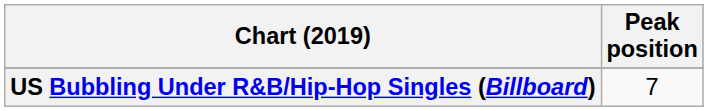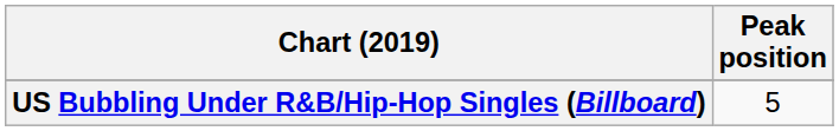 <table class="wikitable sortable plainrowheaders" style="text-align:center">
 <tr>
 <th scope="col">Chart (2019)</th>
 <th scope="col">Peak<br>position</th>
 </tr>
 <tr>
 </tr>
 <tr>
 </tr>
 <tr>
 <th scope="row">US <a href='#'>Bubbling Under R&B/Hip-Hop Singles</a> (<em><a href='#'>Billboard</a></em>)</th>
-<td>7</td>
+<td>5</td>
 </tr>
 </table>
